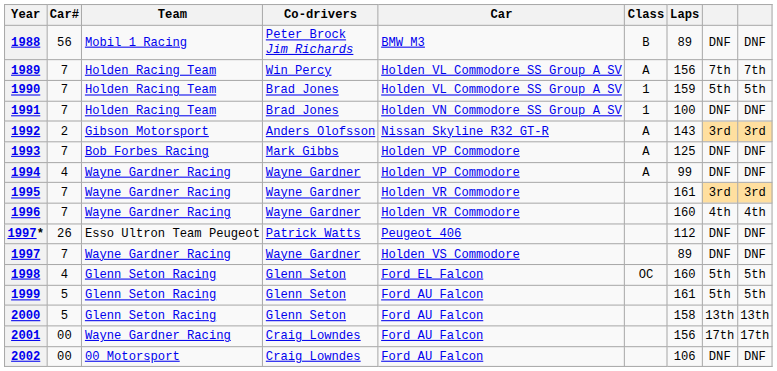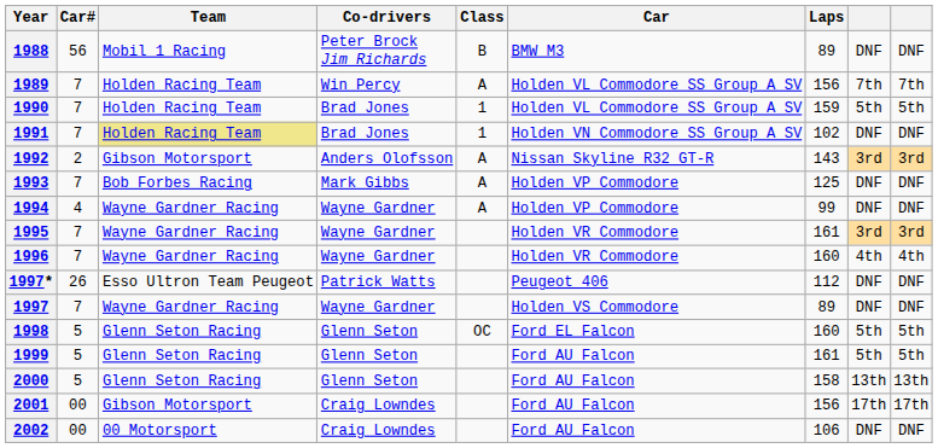 <table class="wikitable" style="text-align:center; font-size:90%">
 <tr>
 <th>Year</th>
 <th>Car#</th>
 <th>Team</th>
 <th>Co-drivers</th>
+<th>Class</th>
 <th>Car</th>
-<th>Class</th>
 <th>Laps</th>
 <th></th>
 <th></th>
 </tr>
 <tr>
 <th><a href='#'>1988</a></th>
 <td>56</td>
 <td align="left"> <a href='#'>Mobil 1 Racing</a></td>
 <td align="left"> <a href='#'>Peter Brock</a><br> <em><a href='#'>Jim Richards</a></em></td>
+<td>B</td>
 <td align="left"><a href='#'>BMW M3</a></td>
-<td>B</td>
 <td>89</td>
 <td>DNF</td>
 <td>DNF</td>
 </tr>
 <tr>
 <th><a href='#'>1989</a></th>
 <td>7</td>
 <td align="left"> <a href='#'>Holden Racing Team</a></td>
 <td align="left"> <a href='#'>Win Percy</a></td>
+<td>A</td>
 <td align="left"><a href='#'>Holden VL Commodore SS Group A SV</a></td>
-<td>A</td>
 <td>156</td>
 <td>7th</td>
 <td>7th</td>
 </tr>
 <tr>
 <th><a href='#'>1990</a></th>
 <td>7</td>
 <td align="left"> <a href='#'>Holden Racing Team</a></td>
 <td align="left"> <a href='#'>Brad Jones</a></td>
+<td>1</td>
 <td align="left"><a href='#'>Holden VL Commodore SS Group A SV</a></td>
-<td>1</td>
 <td>159</td>
 <td>5th</td>
 <td>5th</td>
 </tr>
 <tr>
 <th><a href='#'>1991</a></th>
 <td>7</td>
-<td align="left"> <a href='#'>Holden Racing Team</a></td>
+<td align="left" style="background: khaki;"> <a href='#'>Holden Racing Team</a></td>
 <td align="left"> <a href='#'>Brad Jones</a></td>
+<td>1</td>
 <td align="left"><a href='#'>Holden VN Commodore SS Group A SV</a></td>
-<td>1</td>
-<td>100</td>
+<td>102</td>
 <td>DNF</td>
 <td>DNF</td>
 </tr>
 <tr>
 <th><a href='#'>1992</a></th>
 <td>2</td>
 <td align="left"> <a href='#'>Gibson Motorsport</a></td>
 <td align="left"> <a href='#'>Anders Olofsson</a></td>
+<td>A</td>
 <td align="left"><a href='#'>Nissan Skyline R32 GT-R</a></td>
-<td>A</td>
 <td>143</td>
 <td style="background:#ffdf9f;">3rd</td>
 <td style="background:#ffdf9f;">3rd</td>
 </tr>
 <tr>
 <th><a href='#'>1993</a></th>
 <td>7</td>
 <td align="left"> <a href='#'>Bob Forbes Racing</a></td>
 <td align="left"> <a href='#'>Mark Gibbs</a></td>
+<td>A</td>
 <td align="left"><a href='#'>Holden VP Commodore</a></td>
-<td>A</td>
 <td>125</td>
 <td>DNF</td>
 <td>DNF</td>
 </tr>
 <tr>
 <th><a href='#'>1994</a></th>
 <td>4</td>
 <td align="left"> <a href='#'>Wayne Gardner Racing</a></td>
 <td align="left"> <a href='#'>Wayne Gardner</a></td>
+<td>A</td>
 <td align="left"><a href='#'>Holden VP Commodore</a></td>
-<td>A</td>
 <td>99</td>
 <td>DNF</td>
 <td>DNF</td>
 </tr>
 <tr>
 <th><a href='#'>1995</a></th>
 <td>7</td>
 <td align="left"> <a href='#'>Wayne Gardner Racing</a></td>
 <td align="left"> <a href='#'>Wayne Gardner</a></td>
+<td></td>
 <td align="left"><a href='#'>Holden VR Commodore</a></td>
-<td></td>
 <td>161</td>
 <td style="background:#ffdf9f;">3rd</td>
 <td style="background:#ffdf9f;">3rd</td>
 </tr>
 <tr>
 <th><a href='#'>1996</a></th>
 <td>7</td>
 <td align="left"> <a href='#'>Wayne Gardner Racing</a></td>
 <td align="left"> <a href='#'>Wayne Gardner</a></td>
+<td></td>
 <td align="left"><a href='#'>Holden VR Commodore</a></td>
-<td></td>
 <td>160</td>
 <td>4th</td>
 <td>4th</td>
 </tr>
 <tr>
 <th><a href='#'>1997</a>*</th>
 <td>26</td>
 <td align="left"> Esso Ultron Team Peugeot</td>
 <td align="left"> <a href='#'>Patrick Watts</a></td>
+<td></td>
 <td align="left"><a href='#'>Peugeot 406</a></td>
-<td></td>
 <td>112</td>
 <td>DNF</td>
 <td>DNF</td>
 </tr>
 <tr>
 <th><a href='#'>1997</a></th>
 <td>7</td>
 <td align="left"> <a href='#'>Wayne Gardner Racing</a></td>
 <td align="left"> <a href='#'>Wayne Gardner</a></td>
+<td></td>
 <td align="left"><a href='#'>Holden VS Commodore</a></td>
-<td></td>
 <td>89</td>
 <td>DNF</td>
 <td>DNF</td>
 </tr>
 <tr>
 <th><a href='#'>1998</a></th>
-<td>4</td>
+<td>5</td>
 <td align="left"> <a href='#'>Glenn Seton Racing</a></td>
 <td align="left"> <a href='#'>Glenn Seton</a></td>
+<td>OC</td>
 <td align="left"><a href='#'>Ford EL Falcon</a></td>
-<td>OC</td>
 <td>160</td>
 <td>5th</td>
 <td>5th</td>
 </tr>
 <tr>
 <th><a href='#'>1999</a></th>
 <td>5</td>
 <td align="left"> <a href='#'>Glenn Seton Racing</a></td>
 <td align="left"> <a href='#'>Glenn Seton</a></td>
+<td></td>
 <td align="left"><a href='#'>Ford AU Falcon</a></td>
-<td></td>
 <td>161</td>
 <td>5th</td>
 <td>5th</td>
 </tr>
 <tr>
 <th><a href='#'>2000</a></th>
 <td>5</td>
 <td align="left"> <a href='#'>Glenn Seton Racing</a></td>
 <td align="left"> <a href='#'>Glenn Seton</a></td>
+<td></td>
 <td align="left"><a href='#'>Ford AU Falcon</a></td>
-<td></td>
 <td>158</td>
 <td>13th</td>
 <td>13th</td>
 </tr>
 <tr>
 <th><a href='#'>2001</a></th>
 <td>00</td>
-<td align="left"> <a href='#'>Wayne Gardner Racing</a></td>
+<td align="left"> <a href='#'>Gibson Motorsport</a></td>
 <td align="left"> <a href='#'>Craig Lowndes</a></td>
+<td></td>
 <td align="left"><a href='#'>Ford AU Falcon</a></td>
-<td></td>
 <td>156</td>
 <td>17th</td>
 <td>17th</td>
 </tr>
 <tr>
 <th><a href='#'>2002</a></th>
 <td>00</td>
 <td align="left"> <a href='#'>00 Motorsport</a></td>
 <td align="left"> <a href='#'>Craig Lowndes</a></td>
+<td></td>
 <td align="left"><a href='#'>Ford AU Falcon</a></td>
-<td></td>
 <td>106</td>
 <td>DNF</td>
 <td>DNF</td>
 </tr>
 </table>
